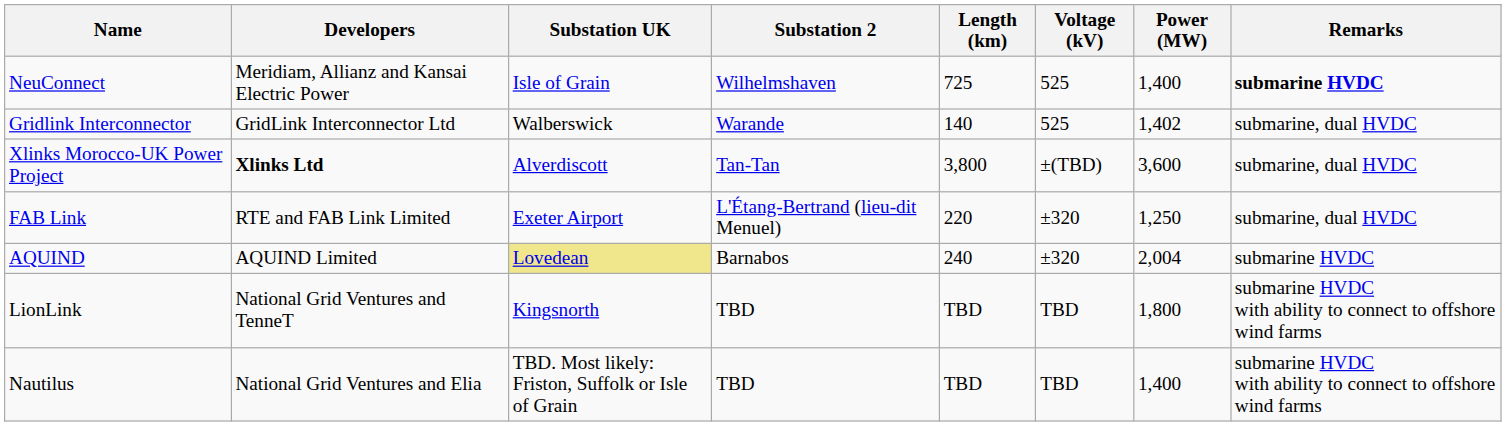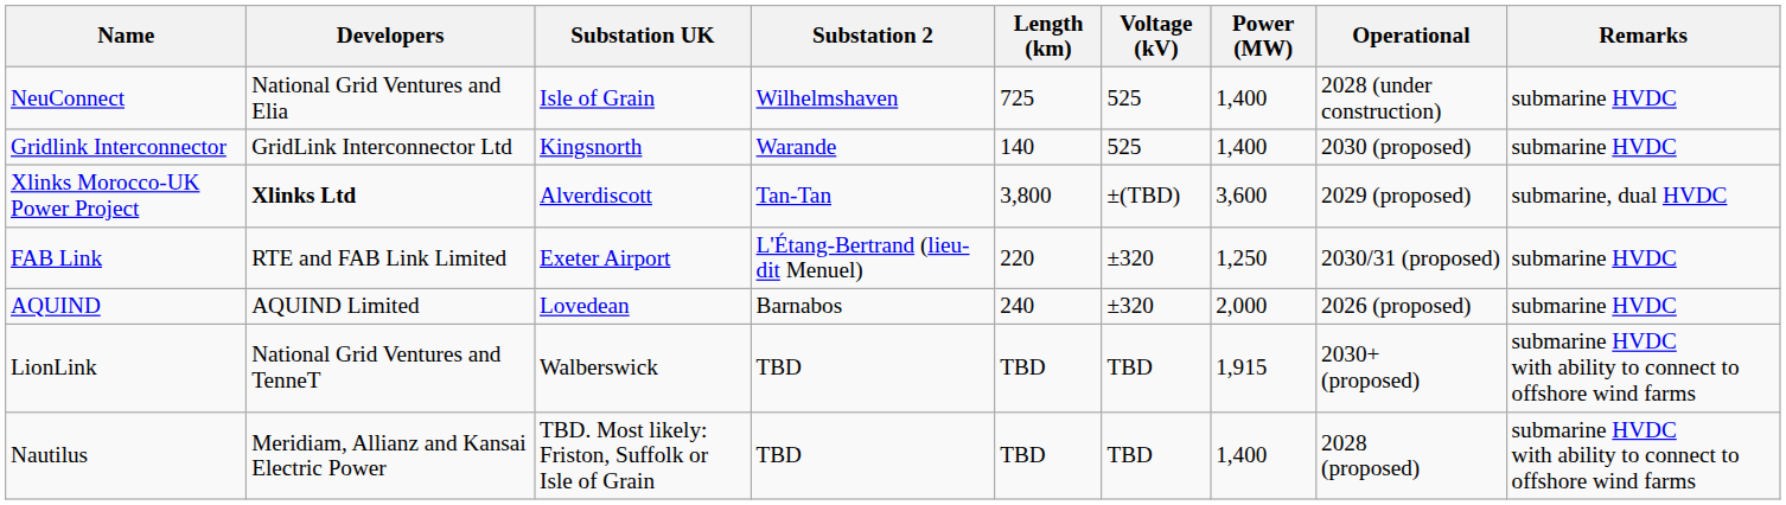 <table class="wikitable sortable">
 <tr>
 <th>Name</th>
 <th>Developers</th>
 <th>Substation UK</th>
 <th>Substation 2</th>
 <th>Length (km)</th>
 <th>Voltage (kV)</th>
 <th>Power (MW)</th>
+<th>Operational</th>
 <th>Remarks</th>
 </tr>
 <tr>
 <td><a href='#'>NeuConnect</a></td>
-<td>Meridiam, Allianz and Kansai Electric Power</td>
+<td>National Grid Ventures and Elia</td>
 <td><a href='#'>Isle of Grain</a></td>
 <td> <a href='#'>Wilhelmshaven</a></td>
 <td>725</td>
 <td>525</td>
 <td>1,400</td>
-<td><strong>submarine <a href='#'>HVDC</a></strong></td>
+<td>2028 (under construction)</td>
+<td>submarine <a href='#'>HVDC</a></td>
 </tr>
 <tr>
 <td><a href='#'>Gridlink Interconnector</a></td>
 <td>GridLink Interconnector Ltd</td>
-<td>Walberswick</td>
+<td><a href='#'>Kingsnorth</a></td>
 <td> <a href='#'>Warande</a></td>
 <td>140</td>
 <td>525</td>
-<td>1,402</td>
-<td>submarine, dual <a href='#'>HVDC</a></td>
+<td>1,400</td>
+<td>2030 (proposed)</td>
+<td>submarine <a href='#'>HVDC</a></td>
 </tr>
 <tr>
 <td><a href='#'>Xlinks Morocco-UK Power Project</a></td>
 <td><strong>Xlinks Ltd</strong></td>
 <td><a href='#'>Alverdiscott</a></td>
 <td> <a href='#'>Tan-Tan </a></td>
 <td>3,800</td>
 <td>±(TBD)</td>
 <td>3,600</td>
+<td>2029 (proposed)</td>
 <td>submarine, dual <a href='#'>HVDC</a></td>
 </tr>
 <tr>
 <td><a href='#'>FAB Link</a></td>
 <td>RTE and FAB Link Limited</td>
 <td><a href='#'>Exeter Airport</a></td>
 <td> <a href='#'>L'Étang-Bertrand</a> (<a href='#'>lieu-dit</a> Menuel)</td>
 <td>220</td>
 <td>±320</td>
 <td>1,250</td>
-<td>submarine, dual <a href='#'>HVDC</a></td>
+<td>2030/31 (proposed)</td>
+<td>submarine <a href='#'>HVDC</a></td>
 </tr>
 <tr>
 <td><a href='#'>AQUIND</a></td>
 <td>AQUIND Limited</td>
-<td style="background: khaki;"><a href='#'>Lovedean</a></td>
+<td><a href='#'>Lovedean</a></td>
 <td> Barnabos</td>
 <td>240</td>
 <td>±320</td>
-<td>2,004</td>
+<td>2,000</td>
+<td>2026 (proposed)</td>
 <td>submarine <a href='#'>HVDC</a></td>
 </tr>
 <tr>
 <td>LionLink</td>
 <td>National Grid Ventures and TenneT</td>
-<td><a href='#'>Kingsnorth</a></td>
+<td>Walberswick</td>
 <td> TBD</td>
 <td>TBD</td>
 <td>TBD</td>
-<td>1,800</td>
+<td>1,915</td>
+<td>2030+<br>(proposed)</td>
 <td>submarine <a href='#'>HVDC</a><br>with ability to connect to offshore wind farms</td>
 </tr>
 <tr>
 <td>Nautilus</td>
-<td>National Grid Ventures and Elia</td>
+<td>Meridiam, Allianz and Kansai Electric Power</td>
 <td>TBD. Most likely:<br>Friston, Suffolk or Isle of Grain</td>
 <td> TBD</td>
 <td>TBD</td>
 <td>TBD</td>
 <td>1,400</td>
+<td>2028<br>(proposed)</td>
 <td>submarine <a href='#'>HVDC</a><br>with ability to connect to offshore wind farms</td>
 </tr>
 </table>
